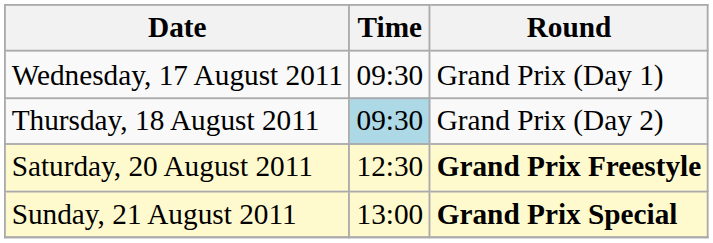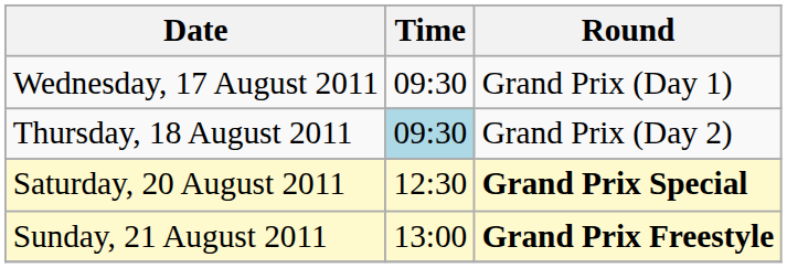 <table class="wikitable">
 <tr>
 <th>Date</th>
 <th>Time</th>
 <th>Round</th>
 </tr>
 <tr>
 <td>Wednesday, 17 August 2011</td>
 <td>09:30</td>
 <td>Grand Prix (Day 1)</td>
 </tr>
 <tr>
 <td>Thursday, 18 August 2011</td>
 <td style="background: lightblue;">09:30</td>
 <td>Grand Prix (Day 2)</td>
 </tr>
 <tr>
 <td style=background:lemonchiffon>Saturday, 20 August 2011</td>
 <td style=background:lemonchiffon>12:30</td>
-<td style=background:lemonchiffon><strong>Grand Prix Freestyle</strong></td>
+<td style=background:lemonchiffon><strong>Grand Prix Special</strong></td>
 </tr>
 <tr>
 <td style=background:lemonchiffon>Sunday, 21 August 2011</td>
 <td style=background:lemonchiffon>13:00</td>
-<td style=background:lemonchiffon><strong>Grand Prix Special</strong></td>
+<td style=background:lemonchiffon><strong>Grand Prix Freestyle</strong></td>
 </tr>
 <tr>
 </tr>
 </table>
